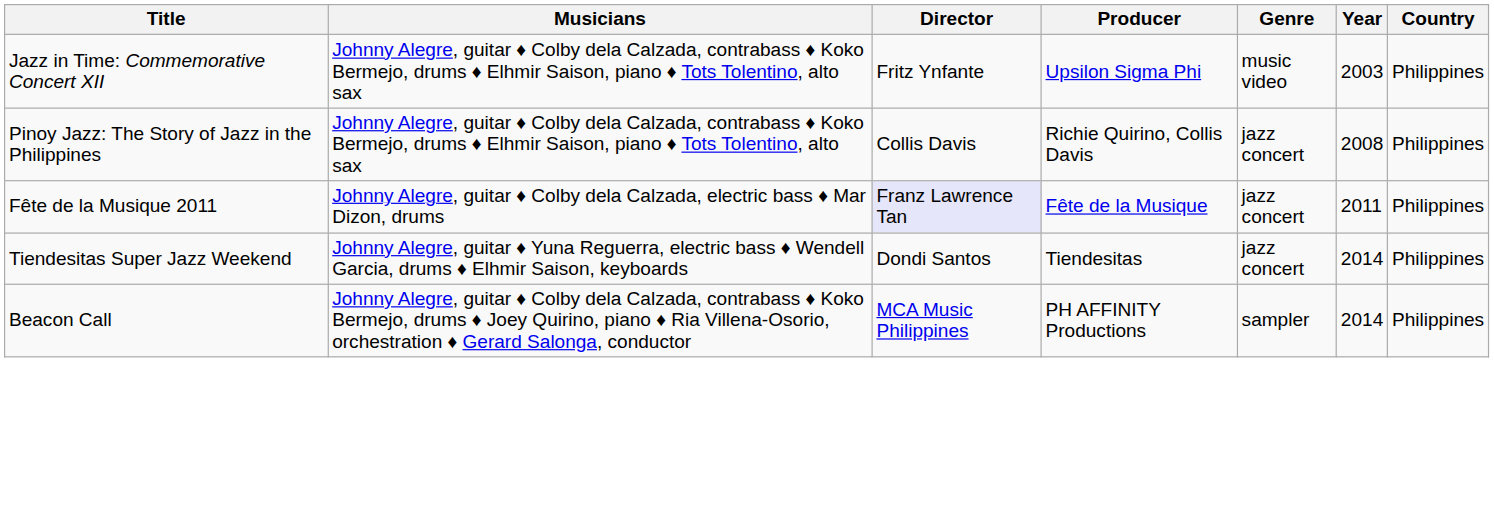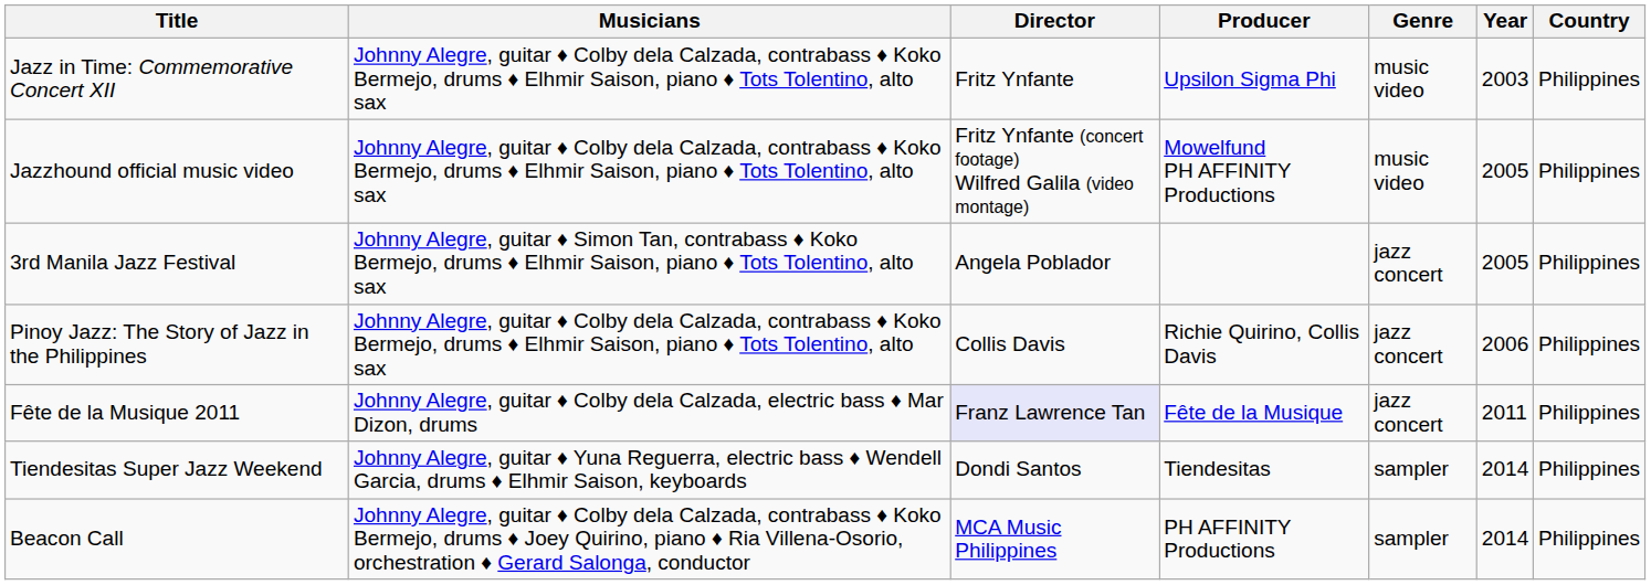 <table class="wikitable sortable mw-collapsible autocollapse">
 <tr>
 <th>Title</th>
 <th style="width: 450px">Musicians</th>
 <th>Director</th>
 <th>Producer</th>
 <th>Genre</th>
 <th>Year</th>
 <th>Country</th>
 </tr>
 <tr>
 <td>Jazz in Time: <em>Commemorative Concert XII</em></td>
 <td style="width: 450px"><a href='#'>Johnny Alegre</a>, guitar ♦ Colby dela Calzada, contrabass ♦ Koko Bermejo, drums ♦ Elhmir Saison, piano ♦ <a href='#'>Tots Tolentino</a>, alto sax</td>
 <td>Fritz Ynfante</td>
 <td><a href='#'>Upsilon Sigma Phi</a></td>
 <td>music video</td>
 <td>2003</td>
 <td>Philippines</td>
 </tr>
 <tr>
+<td>Jazzhound official music video</td>
+<td style="width: 450px"><a href='#'>Johnny Alegre</a>, guitar ♦ Colby dela Calzada, contrabass ♦ Koko Bermejo, drums ♦ Elhmir Saison, piano ♦ <a href='#'>Tots Tolentino</a>, alto sax</td>
+<td>Fritz Ynfante <small>(concert footage)</small><br>Wilfred Galila <small>(video montage)</small></td>
+<td><a href='#'>Mowelfund</a><br>PH AFFINITY Productions</td>
+<td>music video</td>
+<td>2005</td>
+<td>Philippines</td>
+</tr>
+<tr>
+<td>3rd Manila Jazz Festival</td>
+<td style="width: 450px"><a href='#'>Johnny Alegre</a>, guitar ♦ Simon Tan, contrabass ♦ Koko Bermejo, drums ♦ Elhmir Saison, piano ♦ <a href='#'>Tots Tolentino</a>, alto sax</td>
+<td>Angela Poblador</td>
+<td></td>
+<td>jazz concert</td>
+<td>2005</td>
+<td>Philippines</td>
+</tr>
+<tr>
 <td>Pinoy Jazz: The Story of Jazz in the Philippines</td>
 <td style="width: 450px"><a href='#'>Johnny Alegre</a>, guitar ♦ Colby dela Calzada, contrabass ♦ Koko Bermejo, drums ♦ Elhmir Saison, piano ♦ <a href='#'>Tots Tolentino</a>, alto sax</td>
 <td>Collis Davis</td>
 <td>Richie Quirino, Collis Davis</td>
 <td>jazz concert</td>
-<td>2008</td>
+<td>2006</td>
 <td>Philippines</td>
 </tr>
 <tr>
 <td>Fête de la Musique 2011</td>
 <td style="width: 450px"><a href='#'>Johnny Alegre</a>, guitar ♦ Colby dela Calzada, electric bass ♦ Mar Dizon, drums</td>
 <td style="background: lavender;">Franz Lawrence Tan</td>
 <td><a href='#'>Fête de la Musique</a></td>
 <td>jazz concert</td>
 <td>2011</td>
 <td>Philippines</td>
 </tr>
 <tr>
 <td>Tiendesitas Super Jazz Weekend</td>
 <td style="width: 450px"><a href='#'>Johnny Alegre</a>, guitar ♦ Yuna Reguerra, electric bass ♦ Wendell Garcia, drums ♦ Elhmir Saison, keyboards</td>
 <td>Dondi Santos</td>
 <td>Tiendesitas</td>
-<td>jazz concert</td>
+<td>sampler</td>
 <td>2014</td>
 <td>Philippines</td>
 </tr>
 <tr>
 <td>Beacon Call</td>
 <td style="width: 450px"><a href='#'>Johnny Alegre</a>, guitar ♦ Colby dela Calzada, contrabass ♦ Koko Bermejo, drums ♦ Joey Quirino, piano ♦ Ria Villena-Osorio, orchestration ♦ <a href='#'>Gerard Salonga</a>, conductor</td>
 <td><a href='#'>MCA Music Philippines</a></td>
 <td>PH AFFINITY Productions</td>
 <td>sampler</td>
 <td>2014</td>
 <td>Philippines</td>
 </tr>
 </table>
